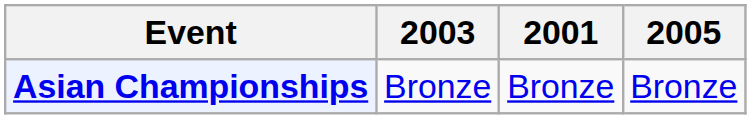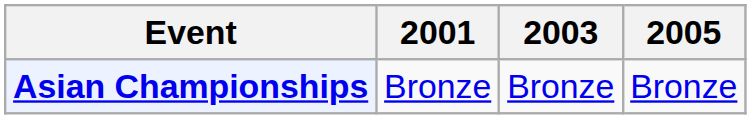 <table class="wikitable" style="font-size: 90%; text-align:center">
 <tr>
 <th>Event</th>
+<th>2001</th>
 <th>2003</th>
-<th>2001</th>
 <th>2005</th>
 </tr>
 <tr>
 <td bgcolor="#ECF2FF"; align="left"><strong><a href='#'>Asian Championships</a></strong></td>
 <td> <a href='#'>Bronze</a></td>
 <td> <a href='#'>Bronze</a></td>
 <td> <a href='#'>Bronze</a></td>
 </tr>
 </table>
